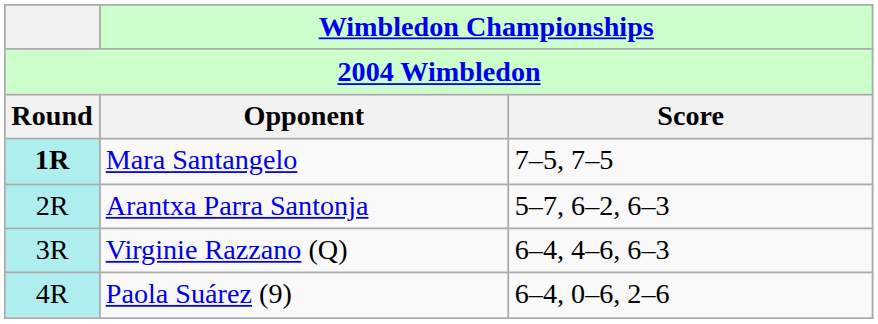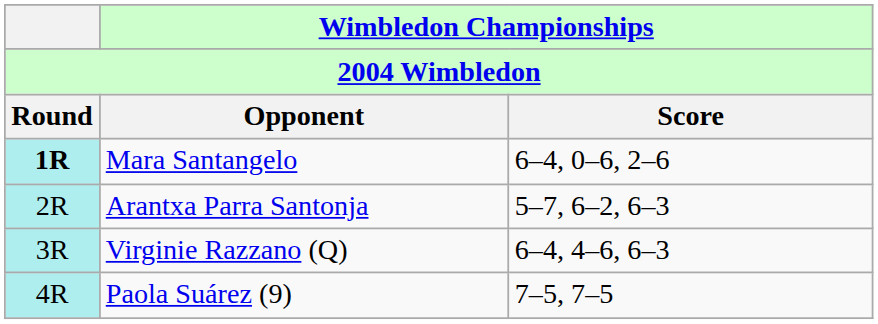 <table class="wikitable collapsible collapsed">
 <tr>
 <th></th>
 <th colspan=2 style="background:#cfc;"><a href='#'>Wimbledon Championships</a></th>
 </tr>
 <tr>
 <th colspan=3 style="background:#cfc;"><a href='#'>2004 Wimbledon</a></th>
 </tr>
 <tr>
 <th>Round</th>
 <th width=225>Opponent</th>
 <th width=200>Score</th>
 </tr>
 <tr>
 <td style="text-align:center; background:#afeeee;"><strong>1R</strong></td>
 <td> <a href='#'>Mara Santangelo</a></td>
-<td>7–5, 7–5</td>
+<td>6–4, 0–6, 2–6</td>
 </tr>
 <tr>
 <td style="text-align:center; background:#afeeee;">2R</td>
 <td> <a href='#'>Arantxa Parra Santonja</a></td>
 <td>5–7, 6–2, 6–3</td>
 </tr>
 <tr>
 <td style="text-align:center; background:#afeeee;">3R</td>
 <td> <a href='#'>Virginie Razzano</a> (Q)</td>
 <td>6–4, 4–6, 6–3</td>
 </tr>
 <tr>
 <td style="text-align:center; background:#afeeee;">4R</td>
 <td> <a href='#'>Paola Suárez</a> (9)</td>
-<td>6–4, 0–6, 2–6</td>
+<td>7–5, 7–5</td>
 </tr>
 </table>
